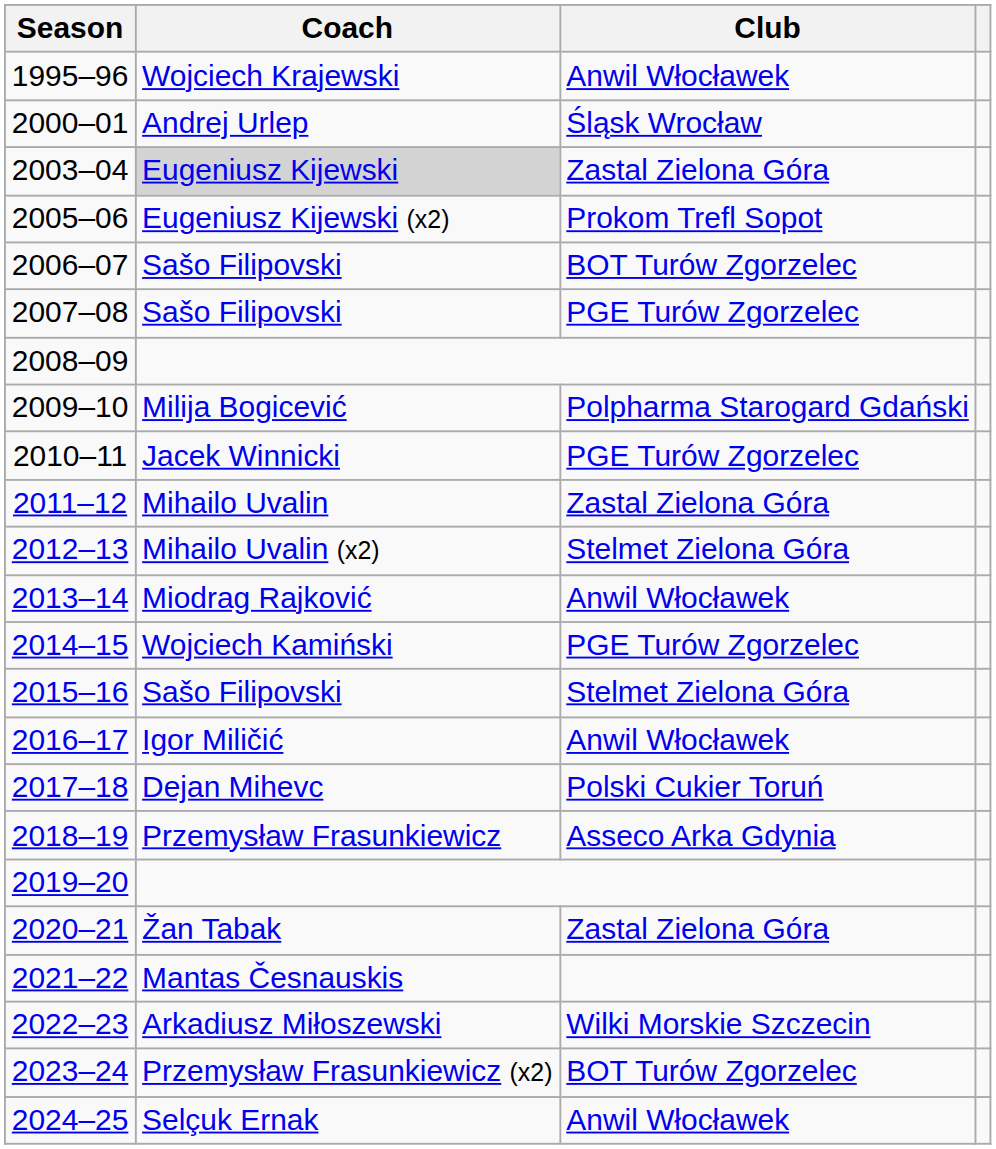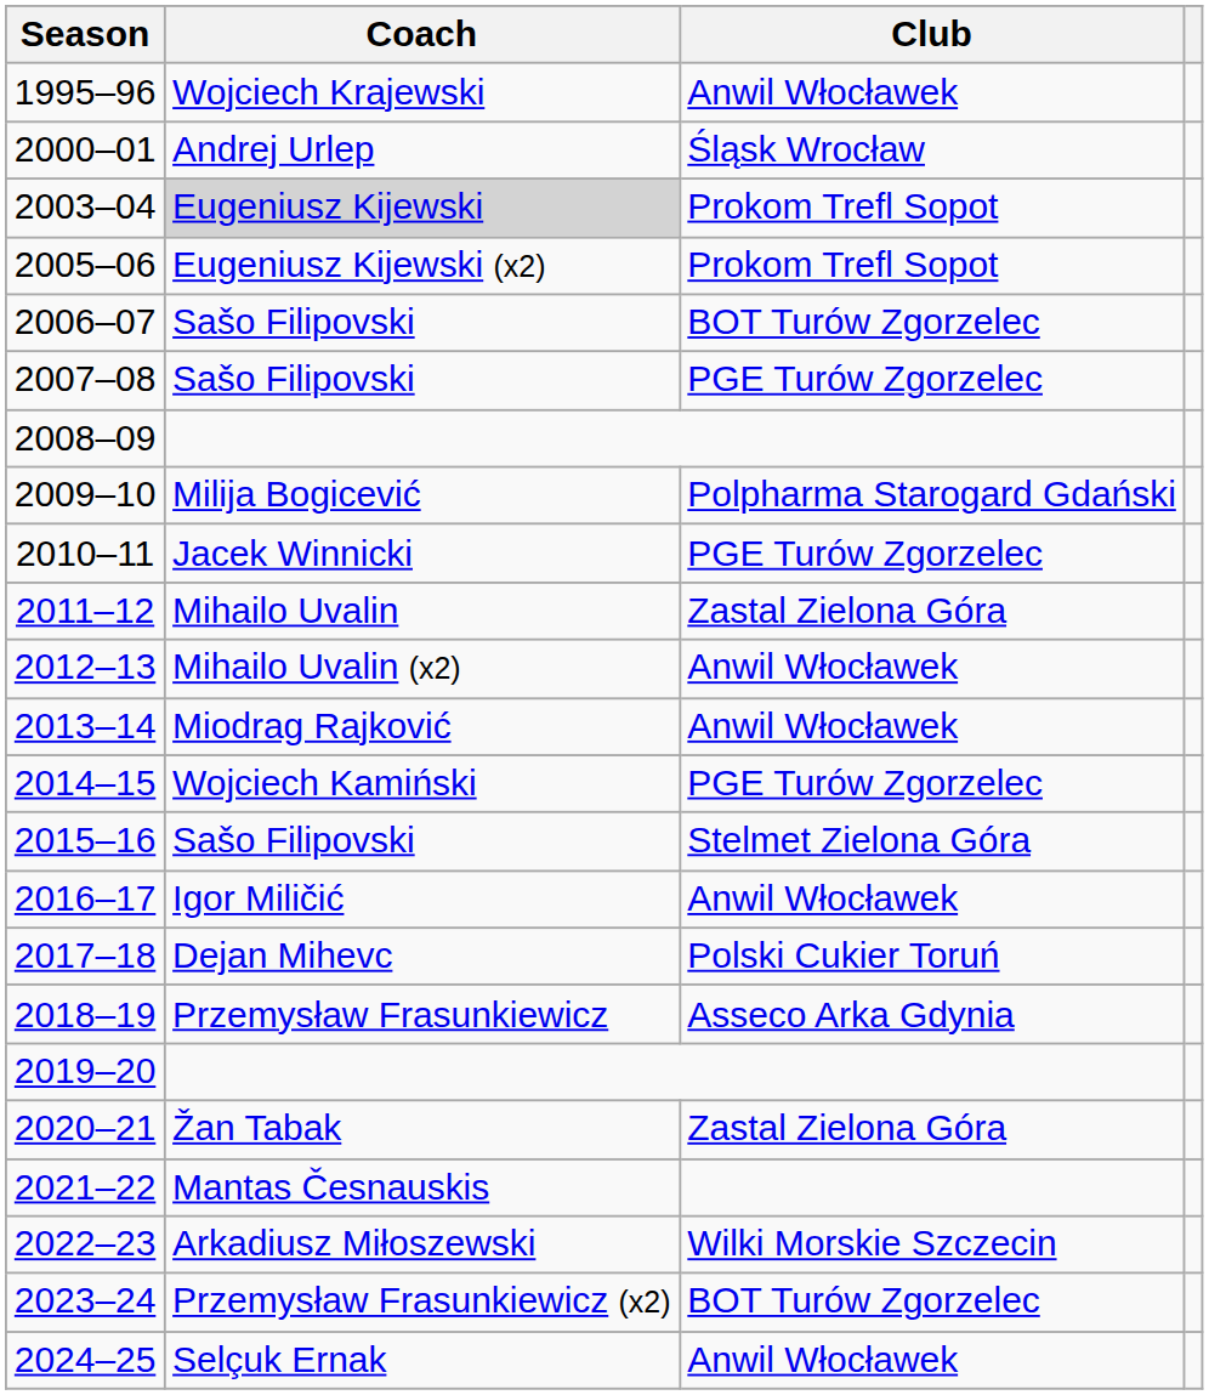 <table class="wikitable sortable"  | float=center>
 <tr>
 <th scope="col">Season</th>
 <th scope="col">Coach</th>
 <th scope="col">Club</th>
 <th scope="col"></th>
 </tr>
 <tr>
 <td align=center>1995–96</td>
 <td> <a href='#'>Wojciech Krajewski</a></td>
 <td><a href='#'>Anwil Włocławek</a></td>
 <td align=center></td>
 </tr>
 <tr>
 <td align=center>2000–01</td>
 <td> <a href='#'>Andrej Urlep</a></td>
 <td><a href='#'>Śląsk Wrocław</a></td>
 <td align=center></td>
 </tr>
 <tr>
 <td align=center>2003–04</td>
 <td style="background: lightgrey;"> <a href='#'>Eugeniusz Kijewski</a></td>
-<td><a href='#'>Zastal Zielona Góra</a></td>
+<td><a href='#'>Prokom Trefl Sopot</a></td>
 <td align=center></td>
 </tr>
 <tr>
 <td align=center>2005–06</td>
 <td> <a href='#'>Eugeniusz Kijewski</a> <small>(x2)</small></td>
 <td><a href='#'>Prokom Trefl Sopot</a></td>
 <td align=center></td>
 </tr>
 <tr>
 <td align=center>2006–07</td>
 <td> <a href='#'>Sašo Filipovski</a></td>
 <td><a href='#'>BOT Turów Zgorzelec</a></td>
 <td align=center></td>
 </tr>
 <tr>
 <td align=center>2007–08</td>
 <td> <a href='#'>Sašo Filipovski</a></td>
 <td><a href='#'>PGE Turów Zgorzelec</a></td>
 <td align=center></td>
 </tr>
 <tr>
 <td align=center>2008–09</td>
 <td !scope="row" colspan=2></td>
 <td align=center></td>
 </tr>
 <tr>
 <td align=center>2009–10</td>
 <td> <a href='#'>Milija Bogicević</a></td>
 <td><a href='#'>Polpharma Starogard Gdański</a></td>
 <td align=center></td>
 </tr>
 <tr>
 <td align=center>2010–11</td>
 <td> <a href='#'>Jacek Winnicki</a></td>
 <td><a href='#'>PGE Turów Zgorzelec</a></td>
 <td align=center></td>
 </tr>
 <tr>
 <td align=center><a href='#'>2011–12</a></td>
 <td>  <a href='#'>Mihailo Uvalin</a></td>
 <td><a href='#'>Zastal Zielona Góra</a></td>
 <td align=center></td>
 </tr>
 <tr>
 <td align=center><a href='#'>2012–13</a></td>
 <td> <a href='#'>Mihailo Uvalin</a>  <small>(x2)</small></td>
-<td><a href='#'>Stelmet Zielona Góra</a></td>
+<td><a href='#'>Anwil Włocławek</a></td>
 <td align=center></td>
 </tr>
 <tr>
 <td align=center><a href='#'>2013–14</a></td>
 <td>  <a href='#'>Miodrag Rajković</a></td>
 <td><a href='#'>Anwil Włocławek</a></td>
 <td align=center></td>
 </tr>
 <tr>
 <td align=center><a href='#'>2014–15</a></td>
 <td> <a href='#'>Wojciech Kamiński</a></td>
 <td><a href='#'>PGE Turów Zgorzelec</a></td>
 <td align=center></td>
 </tr>
 <tr>
 <td align=center><a href='#'>2015–16</a></td>
 <td> <a href='#'>Sašo Filipovski</a></td>
 <td><a href='#'>Stelmet Zielona Góra</a></td>
 <td align=center></td>
 </tr>
 <tr>
 <td align=center><a href='#'>2016–17</a></td>
 <td> <a href='#'>Igor Miličić</a></td>
 <td><a href='#'>Anwil Włocławek</a></td>
 <td align=center></td>
 </tr>
 <tr>
 <td align=center><a href='#'>2017–18</a></td>
 <td> <a href='#'>Dejan Mihevc</a></td>
 <td><a href='#'>Polski Cukier Toruń</a></td>
 <td align=center></td>
 </tr>
 <tr>
 <td align=center><a href='#'>2018–19</a></td>
 <td> <a href='#'>Przemysław Frasunkiewicz</a></td>
 <td><a href='#'>Asseco Arka Gdynia</a></td>
 <td align=center></td>
 </tr>
 <tr>
 <td align=center><a href='#'>2019–20</a></td>
 <td !scope="row" colspan=2></td>
 <td align=center></td>
 </tr>
 <tr>
 <td align=center><a href='#'>2020–21</a></td>
 <td> <a href='#'>Žan Tabak</a></td>
 <td><a href='#'>Zastal Zielona Góra</a></td>
 <td align=center></td>
 </tr>
 <tr>
 <td align=center><a href='#'>2021–22</a></td>
 <td> <a href='#'>Mantas Česnauskis</a></td>
 <td></td>
 <td align=center></td>
 </tr>
 <tr>
 <td align=center><a href='#'>2022–23</a></td>
 <td> <a href='#'>Arkadiusz Miłoszewski</a></td>
 <td><a href='#'>Wilki Morskie Szczecin</a></td>
 <td></td>
 </tr>
 <tr>
 <td align=center><a href='#'>2023–24</a></td>
 <td> <a href='#'>Przemysław Frasunkiewicz</a> <small>(x2)</small></td>
 <td><a href='#'>BOT Turów Zgorzelec</a></td>
 <td></td>
 </tr>
 <tr>
 <td align=center><a href='#'>2024–25</a></td>
 <td> <a href='#'>Selçuk Ernak</a></td>
 <td><a href='#'>Anwil Włocławek</a></td>
 <td></td>
 </tr>
 </table>
